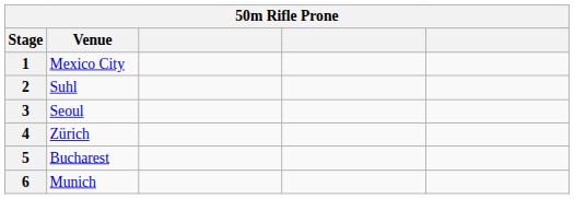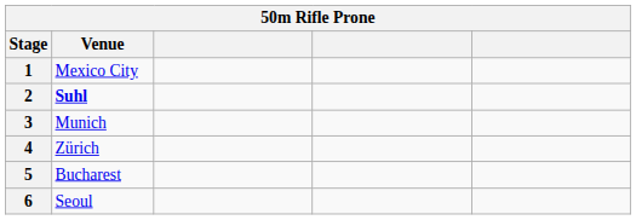 <table class="wikitable">
 <tr>
 <th colspan="5">50m Rifle Prone</th>
 </tr>
 <tr>
 <th>Stage</th>
 <th width=110>Venue</th>
 <th width=240></th>
 <th width=240></th>
 <th width=240></th>
 </tr>
 <tr>
 <th>1</th>
 <td> <a href='#'>Mexico City</a></td>
 <td></td>
 <td></td>
 <td></td>
 </tr>
 <tr>
 <th>2</th>
-<td> <a href='#'>Suhl</a></td>
+<td><strong> <a href='#'>Suhl</a></strong></td>
 <td></td>
 <td></td>
 <td></td>
 </tr>
 <tr>
 <th>3</th>
-<td> <a href='#'>Seoul</a></td>
+<td> <a href='#'>Munich</a></td>
 <td></td>
 <td></td>
 <td></td>
 </tr>
 <tr>
 <th>4</th>
 <td> <a href='#'>Zürich</a></td>
 <td></td>
 <td></td>
 <td></td>
 </tr>
 <tr>
 <th>5</th>
 <td> <a href='#'>Bucharest</a></td>
 <td></td>
 <td></td>
 <td></td>
 </tr>
 <tr>
 <th>6</th>
-<td> <a href='#'>Munich</a></td>
+<td> <a href='#'>Seoul</a></td>
 <td></td>
 <td></td>
 <td></td>
 </tr>
 </table>
